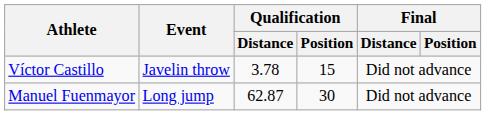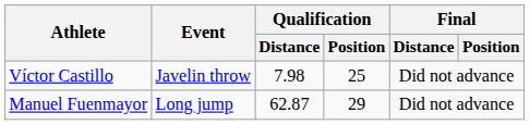 <table class=wikitable style="font-size:90%">
 <tr>
 <th rowspan="2">Athlete</th>
 <th rowspan="2">Event</th>
 <th colspan="2">Qualification</th>
 <th colspan="2">Final</th>
 </tr>
 <tr style="font-size:95%">
 <th>Distance</th>
 <th>Position</th>
 <th>Distance</th>
 <th>Position</th>
 </tr>
 <tr align=center>
 <td align=left><a href='#'>Víctor Castillo</a></td>
 <td align=left><a href='#'>Javelin throw</a></td>
-<td>3.78</td>
-<td>15</td>
+<td>7.98</td>
+<td>25</td>
 <td colspan=2>Did not advance</td>
 </tr>
 <tr align=center>
 <td align=left><a href='#'>Manuel Fuenmayor</a></td>
 <td align=left><a href='#'>Long jump</a></td>
 <td>62.87</td>
-<td>30</td>
+<td>29</td>
 <td colspan=2>Did not advance</td>
 </tr>
 </table>
